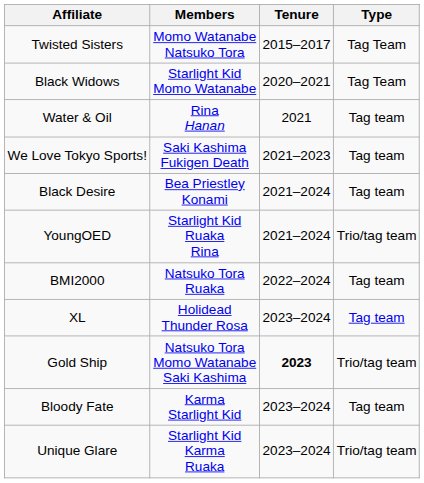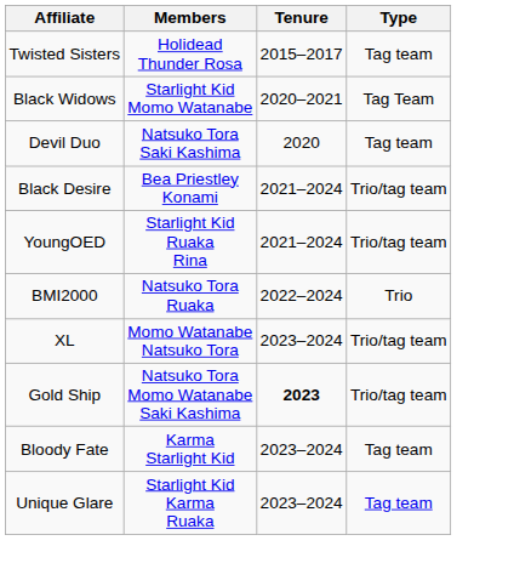 <table class="wikitable sortable" style="text-align:center;">
 <tr>
 <th>Affiliate</th>
 <th>Members</th>
 <th>Tenure</th>
 <th>Type</th>
 </tr>
 <tr>
 <td>Twisted Sisters</td>
-<td><a href='#'>Momo Watanabe</a><br><a href='#'>Natsuko Tora</a></td>
+<td><a href='#'>Holidead</a><br><a href='#'>Thunder Rosa</a></td>
 <td>2015–2017</td>
-<td>Tag Team</td>
+<td>Tag team</td>
 </tr>
 <tr>
 <td>Black Widows</td>
 <td><a href='#'>Starlight Kid</a><br><a href='#'>Momo Watanabe</a></td>
 <td>2020–2021</td>
 <td>Tag Team</td>
 </tr>
 <tr>
-<td>Water & Oil</td>
-<td><a href='#'>Rina</a><br><em><a href='#'>Hanan</a></em></td>
-<td>2021</td>
-<td>Tag team</td>
-</tr>
-<tr>
-<td>We Love Tokyo Sports!<br></td>
-<td><a href='#'>Saki Kashima</a><br><a href='#'>Fukigen Death</a></td>
-<td>2021–2023</td>
+<td>Devil Duo</td>
+<td><a href='#'>Natsuko Tora</a><br><a href='#'>Saki Kashima</a></td>
+<td>2020</td>
 <td>Tag team</td>
 </tr>
 <tr>
 <td>Black Desire</td>
 <td><a href='#'>Bea Priestley</a><br><a href='#'>Konami</a></td>
 <td>2021–2024</td>
-<td>Tag team</td>
+<td>Trio/tag team</td>
 </tr>
 <tr>
 <td>YoungOED</td>
 <td><a href='#'>Starlight Kid</a><br><a href='#'>Ruaka</a><br><a href='#'>Rina</a></td>
 <td>2021–2024</td>
 <td>Trio/tag team</td>
 </tr>
 <tr>
 <td>BMI2000</td>
 <td><a href='#'>Natsuko Tora</a><br><a href='#'>Ruaka</a></td>
 <td>2022–2024</td>
-<td>Tag team</td>
+<td>Trio</td>
 </tr>
 <tr>
 <td>XL</td>
-<td><a href='#'>Holidead</a><br><a href='#'>Thunder Rosa</a></td>
+<td><a href='#'>Momo Watanabe</a><br><a href='#'>Natsuko Tora</a></td>
 <td>2023–2024</td>
-<td><a href='#'>Tag team</a></td>
+<td>Trio/tag team</td>
 </tr>
 <tr>
 <td>Gold Ship</td>
 <td><a href='#'>Natsuko Tora</a><br><a href='#'>Momo Watanabe</a><br><a href='#'>Saki Kashima</a></td>
 <td><strong>2023</strong></td>
 <td>Trio/tag team</td>
 </tr>
 <tr>
 <td>Bloody Fate</td>
 <td><a href='#'>Karma</a><br><a href='#'>Starlight Kid</a></td>
 <td>2023–2024</td>
 <td>Tag team</td>
 </tr>
 <tr>
 <td>Unique Glare</td>
 <td><a href='#'>Starlight Kid</a><br><a href='#'>Karma</a><br><a href='#'>Ruaka</a></td>
 <td>2023–2024</td>
-<td>Trio/tag team</td>
+<td><a href='#'>Tag team</a></td>
 </tr>
 </table>
